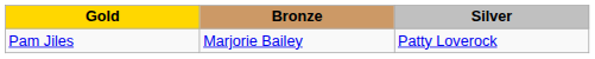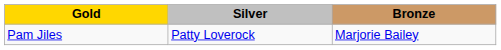 <table class="wikitable" style="text-align:left">
 <tr align="center">
 <td width=200 bgcolor=gold><strong>Gold</strong></td>
+<td width=200 bgcolor=silver><strong>Silver</strong></td>
 <td width=200 bgcolor=CC9966><strong>Bronze</strong></td>
-<td width=200 bgcolor=silver><strong>Silver</strong></td>
 </tr>
 <tr>
 <td><a href='#'>Pam Jiles</a><br><em></em></td>
+<td><a href='#'>Patty Loverock</a><br><em></em></td>
 <td><a href='#'>Marjorie Bailey</a><br><em></em></td>
-<td><a href='#'>Patty Loverock</a><br><em></em></td>
 </tr>
 </table>
